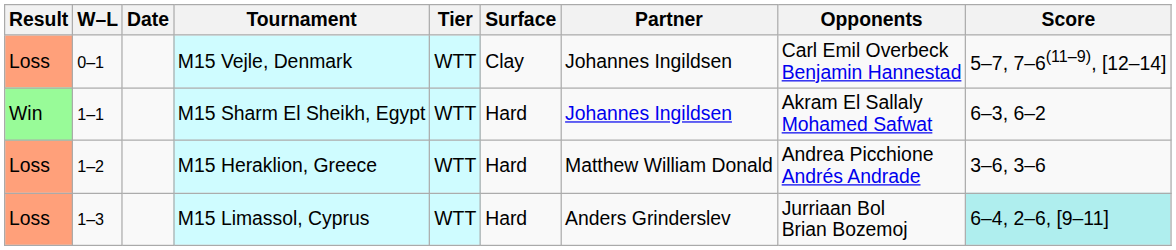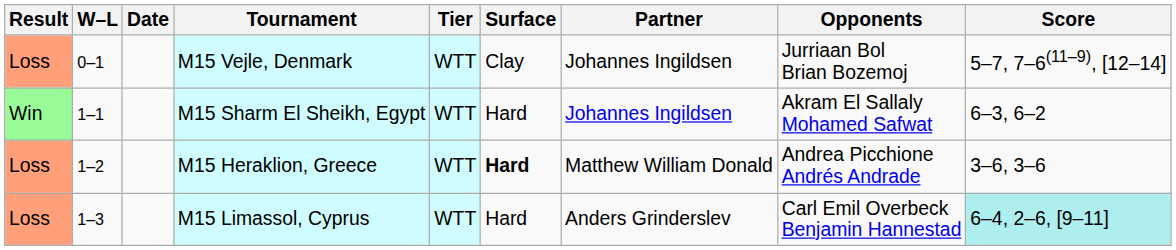 <table class="sortable wikitable">
 <tr>
 <th>Result</th>
 <th class="unsortable">W–L</th>
 <th>Date</th>
 <th>Tournament</th>
 <th>Tier</th>
 <th>Surface</th>
 <th>Partner</th>
 <th>Opponents</th>
 <th class="unsortable">Score</th>
 </tr>
 <tr>
 <td bgcolor=ffa07a>Loss</td>
 <td><small>0–1</small></td>
 <td></td>
 <td style="background:#cffcff;">M15 Vejle, Denmark</td>
 <td style="background:#cffcff;">WTT</td>
 <td>Clay</td>
 <td> Johannes Ingildsen</td>
-<td> Carl Emil Overbeck<br> <a href='#'>Benjamin Hannestad</a></td>
+<td> Jurriaan Bol<br> Brian Bozemoj</td>
 <td>5–7, 7–6<sup>(11–9)</sup>, [12–14]</td>
 </tr>
 <tr>
 <td bgcolor=98fb98>Win</td>
 <td><small>1–1</small></td>
 <td></td>
 <td style="background:#cffcff;">M15 Sharm El Sheikh, Egypt</td>
 <td style="background:#cffcff;">WTT</td>
 <td>Hard</td>
 <td> <a href='#'>Johannes Ingildsen</a></td>
 <td> Akram El Sallaly<br> <a href='#'>Mohamed Safwat</a></td>
 <td>6–3, 6–2</td>
 </tr>
 <tr>
 <td bgcolor=ffa07a>Loss</td>
 <td><small>1–2</small></td>
 <td></td>
 <td style="background:#cffcff;">M15 Heraklion, Greece</td>
 <td style="background:#cffcff;">WTT</td>
-<td>Hard</td>
+<td><strong>Hard</strong></td>
 <td> Matthew William Donald</td>
 <td> Andrea Picchione<br> <a href='#'>Andrés Andrade</a></td>
 <td>3–6, 3–6</td>
 </tr>
 <tr>
 <td bgcolor=ffa07a>Loss</td>
 <td><small>1–3</small></td>
 <td></td>
 <td style="background:#cffcff;">M15 Limassol, Cyprus</td>
 <td style="background:#cffcff;">WTT</td>
 <td>Hard</td>
 <td> Anders Grinderslev</td>
-<td> Jurriaan Bol<br> Brian Bozemoj</td>
+<td> Carl Emil Overbeck<br> <a href='#'>Benjamin Hannestad</a></td>
 <td style="background: paleturquoise;">6–4, 2–6, [9–11]</td>
 </tr>
 </table>
